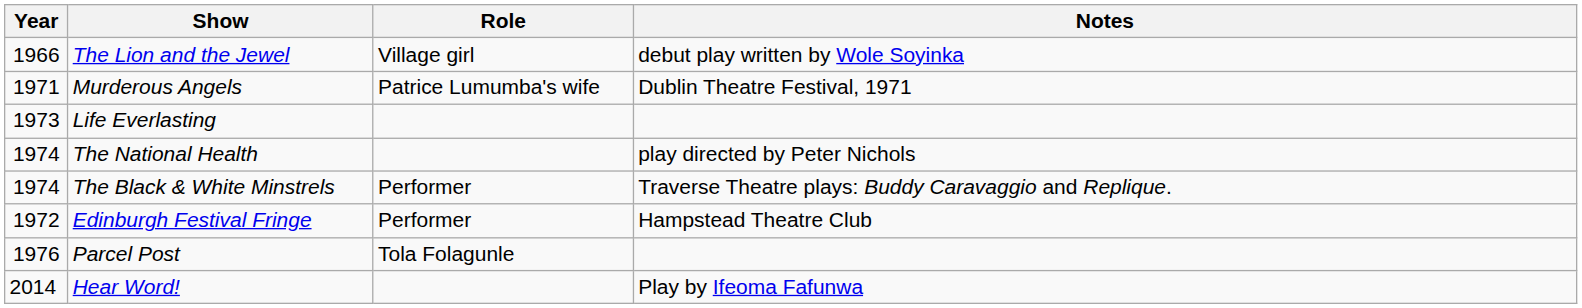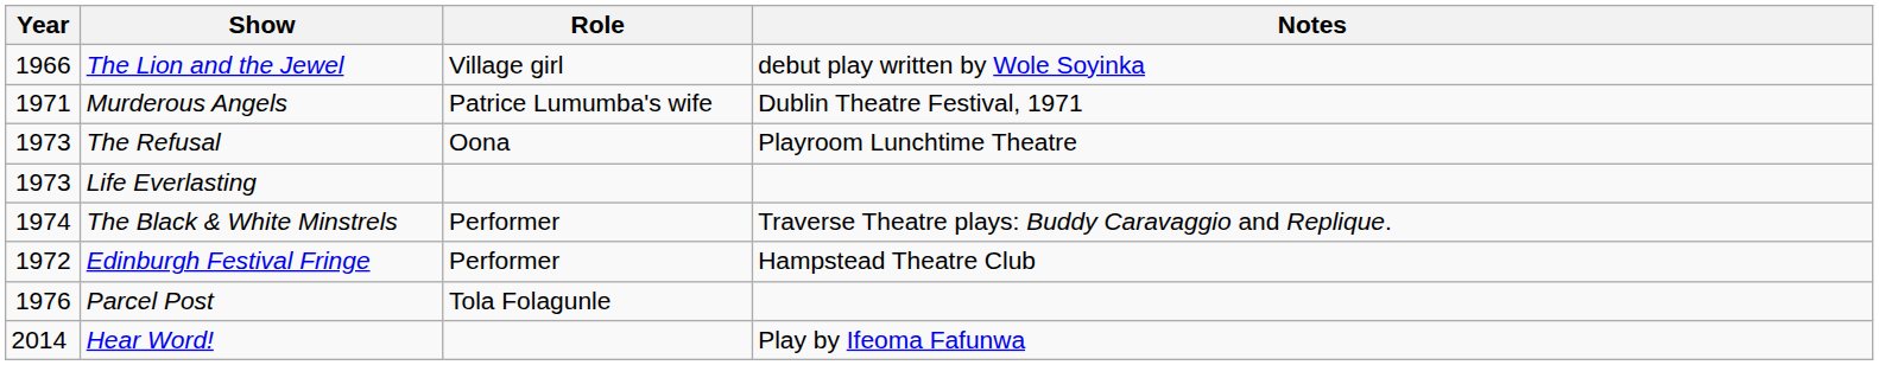 <table class="wikitable sortable" style="width:95%;">
 <tr>
 <th>Year</th>
 <th>Show</th>
 <th>Role</th>
 <th width="60%" class="unsortable">Notes</th>
 </tr>
 <tr>
 <td style="text-align:center;">1966</td>
 <td><em><a href='#'>The Lion and the Jewel</a></em></td>
 <td>Village girl</td>
 <td>debut play written by <a href='#'>Wole Soyinka</a></td>
 </tr>
 <tr>
 <td style="text-align:center;">1971</td>
 <td><em>Murderous Angels </em></td>
 <td>Patrice Lumumba's wife</td>
 <td>Dublin Theatre Festival, 1971</td>
 </tr>
 <tr>
 <td style="text-align:center;">1973</td>
+<td><em>The Refusal</em></td>
+<td>Oona</td>
+<td>Playroom Lunchtime Theatre</td>
+</tr>
+<tr>
+<td style="text-align:center;">1973</td>
 <td><em>Life Everlasting</em></td>
 <td></td>
 <td></td>
-</tr>
-<tr>
-<td style="text-align:center;">1974</td>
-<td><em>The National Health</em></td>
-<td></td>
-<td>play directed by Peter Nichols</td>
 </tr>
 <tr>
 <td style="text-align:center;">1974</td>
 <td><em>The Black & White Minstrels</em></td>
 <td>Performer</td>
 <td>Traverse Theatre plays: <em>Buddy Caravaggio</em> and <em>Replique</em>.</td>
 </tr>
 <tr>
 <td style="text-align:center;">1972</td>
 <td><em><a href='#'>Edinburgh Festival Fringe</a></em></td>
 <td>Performer</td>
 <td>Hampstead Theatre Club</td>
 </tr>
 <tr>
 <td style="text-align:center;">1976</td>
 <td><em>Parcel Post</em></td>
 <td>Tola Folagunle</td>
 <td></td>
 </tr>
 <tr>
 <td>2014</td>
 <td><em><a href='#'>Hear Word!</a></em></td>
 <td></td>
 <td>Play by <a href='#'>Ifeoma Fafunwa</a></td>
 </tr>
 </table>
